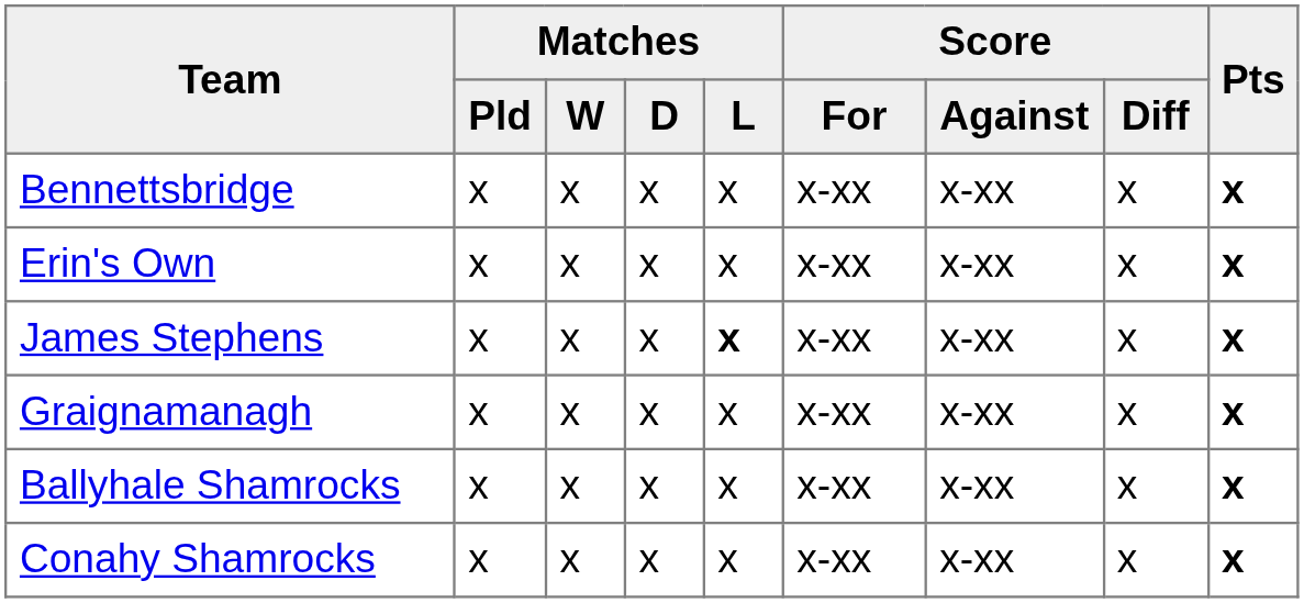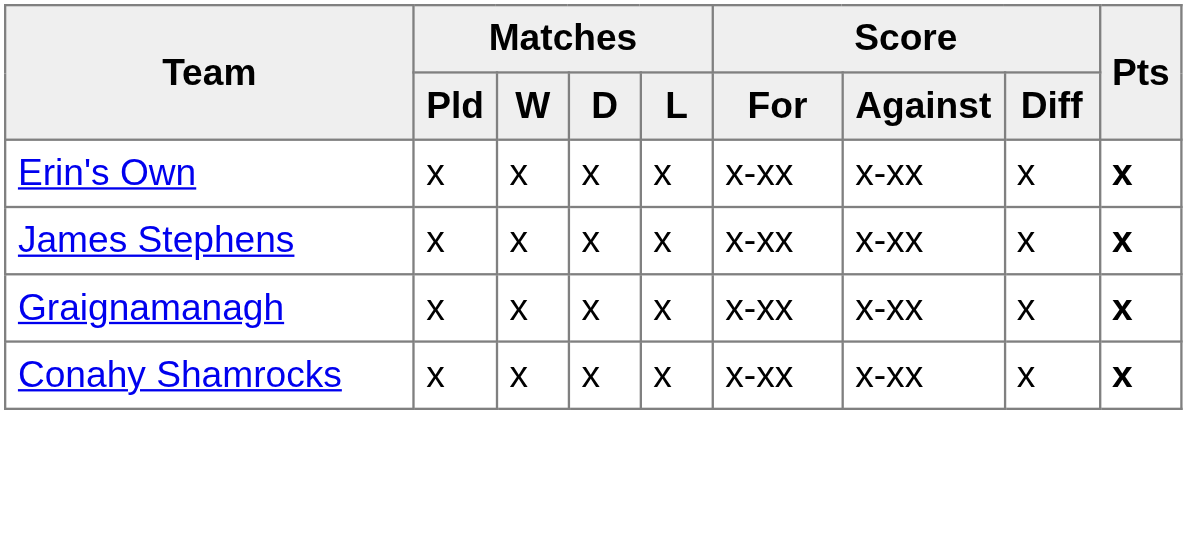 <table style=border-collapse:collapse border=1 cellspacing=0 cellpadding=5>
 <tr align=center bgcolor=#efefef>
 <th rowspan=2 width=165>Team</th>
 <th colspan=4>Matches</th>
 <th colspan=3>Score</th>
 <th rowspan=2width=20>Pts</th>
 </tr>
 <tr align=center bgcolor=#efefef>
 <th width=20>Pld</th>
 <th width=20>W</th>
 <th width=20>D</th>
 <th width=20>L</th>
 <th width=45>For</th>
 <th width=45>Against</th>
 <th width=30>Diff</th>
 </tr>
 <tr>
-<td style="text-align:left;"><a href='#'>Bennettsbridge</a></td>
-<td>x</td>
-<td>x</td>
-<td>x</td>
-<td>x</td>
-<td>x-xx</td>
-<td>x-xx</td>
-<td>x</td>
-<td><strong>x</strong></td>
-</tr>
-<tr>
 <td style="text-align:left;"><a href='#'>Erin's Own</a></td>
 <td>x</td>
 <td>x</td>
 <td>x</td>
 <td>x</td>
 <td>x-xx</td>
 <td>x-xx</td>
 <td>x</td>
 <td><strong>x</strong></td>
 </tr>
 <tr>
 <td style="text-align:left;"><a href='#'>James Stephens</a></td>
 <td>x</td>
 <td>x</td>
 <td>x</td>
-<td><strong>x</strong></td>
+<td>x</td>
 <td>x-xx</td>
 <td>x-xx</td>
 <td>x</td>
 <td><strong>x</strong></td>
 </tr>
 <tr>
 <td style="text-align:left;"><a href='#'>Graignamanagh</a></td>
-<td>x</td>
-<td>x</td>
-<td>x</td>
-<td>x</td>
-<td>x-xx</td>
-<td>x-xx</td>
-<td>x</td>
-<td><strong>x</strong></td>
-</tr>
-<tr>
-<td style="text-align:left;"><a href='#'>Ballyhale Shamrocks</a></td>
 <td>x</td>
 <td>x</td>
 <td>x</td>
 <td>x</td>
 <td>x-xx</td>
 <td>x-xx</td>
 <td>x</td>
 <td><strong>x</strong></td>
 </tr>
 <tr>
 <td style="text-align:left;"><a href='#'>Conahy Shamrocks</a></td>
 <td>x</td>
 <td>x</td>
 <td>x</td>
 <td>x</td>
 <td>x-xx</td>
 <td>x-xx</td>
 <td>x</td>
 <td><strong>x</strong></td>
 </tr>
 </table>
